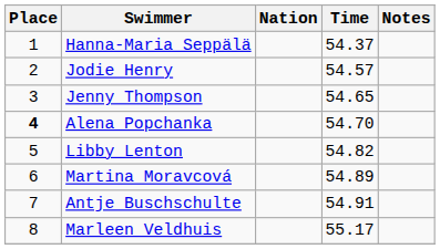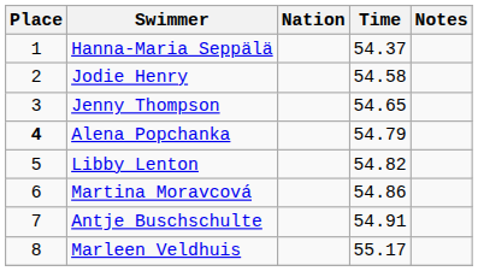 <table class="wikitable sortable" style="text-align:center">
 <tr>
 <th>Place</th>
 <th>Swimmer</th>
 <th>Nation</th>
 <th>Time</th>
 <th>Notes</th>
 </tr>
 <tr>
 <td>1</td>
 <td align=left><a href='#'>Hanna-Maria Seppälä</a></td>
 <td align=left></td>
 <td>54.37</td>
 <td></td>
 </tr>
 <tr>
 <td>2</td>
 <td align=left><a href='#'>Jodie Henry</a></td>
 <td align=left></td>
-<td>54.57</td>
+<td>54.58</td>
 <td></td>
 </tr>
 <tr>
 <td>3</td>
 <td align=left><a href='#'>Jenny Thompson</a></td>
 <td align=left></td>
 <td>54.65</td>
 <td></td>
 </tr>
 <tr>
 <td><strong>4</strong></td>
 <td align=left><a href='#'>Alena Popchanka</a></td>
 <td align=left></td>
-<td>54.70</td>
+<td>54.79</td>
 <td></td>
 </tr>
 <tr>
 <td>5</td>
 <td align=left><a href='#'>Libby Lenton</a></td>
 <td align=left></td>
 <td>54.82</td>
 <td></td>
 </tr>
 <tr>
 <td>6</td>
 <td align=left><a href='#'>Martina Moravcová</a></td>
 <td align=left></td>
-<td>54.89</td>
+<td>54.86</td>
 <td></td>
 </tr>
 <tr>
 <td>7</td>
 <td align=left><a href='#'>Antje Buschschulte</a></td>
 <td align=left></td>
 <td>54.91</td>
 <td></td>
 </tr>
 <tr>
 <td>8</td>
 <td align=left><a href='#'>Marleen Veldhuis</a></td>
 <td align=left></td>
 <td>55.17</td>
 <td></td>
 </tr>
 <tr>
 </tr>
 </table>
